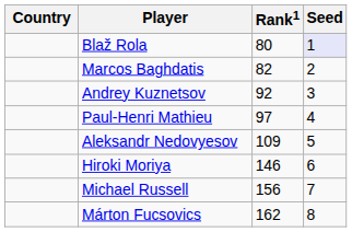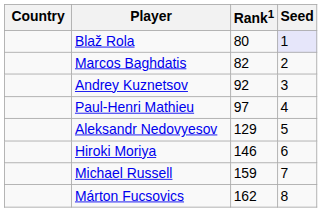 <table class="sortable wikitable">
 <tr>
 <th width="70">Country</th>
 <th width="175">Player</th>
 <th>Rank<sup>1</sup></th>
 <th>Seed</th>
 </tr>
 <tr>
 <td></td>
 <td><a href='#'>Blaž Rola</a></td>
 <td>80</td>
 <td style="background: lavender;">1</td>
 </tr>
 <tr>
 <td></td>
 <td><a href='#'>Marcos Baghdatis</a></td>
 <td>82</td>
 <td>2</td>
 </tr>
 <tr>
 <td></td>
 <td><a href='#'>Andrey Kuznetsov</a></td>
 <td>92</td>
 <td>3</td>
 </tr>
 <tr>
 <td></td>
 <td><a href='#'>Paul-Henri Mathieu</a></td>
 <td>97</td>
 <td>4</td>
 </tr>
 <tr>
 <td></td>
 <td><a href='#'>Aleksandr Nedovyesov</a></td>
-<td>109</td>
+<td>129</td>
 <td>5</td>
 </tr>
 <tr>
 <td></td>
 <td><a href='#'>Hiroki Moriya</a></td>
 <td>146</td>
 <td>6</td>
 </tr>
 <tr>
 <td></td>
 <td><a href='#'>Michael Russell</a></td>
-<td>156</td>
+<td>159</td>
 <td>7</td>
 </tr>
 <tr>
 <td></td>
 <td><a href='#'>Márton Fucsovics</a></td>
 <td>162</td>
 <td>8</td>
 </tr>
 </table>
